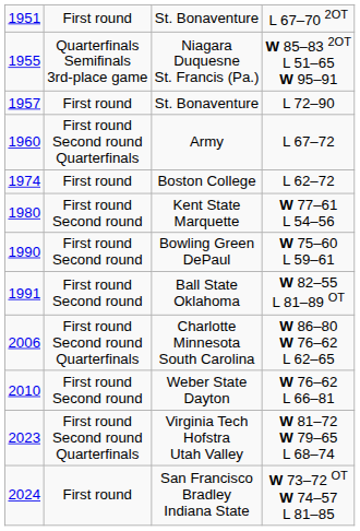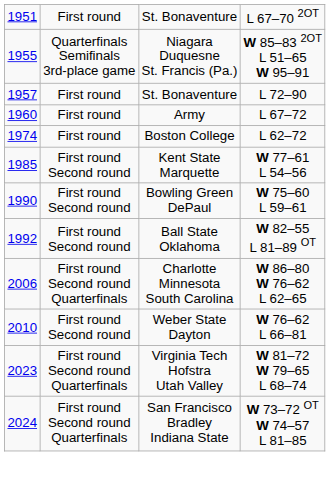 <table class="wikitable">
 <tr align="center">
 <td><a href='#'>1951</a></td>
 <td>First round</td>
 <td>St. Bonaventure</td>
 <td>L 67–70 <sup>2OT</sup></td>
 </tr>
 <tr align="center">
 <td><a href='#'>1955</a></td>
 <td>Quarterfinals<br>Semifinals<br>3rd-place game</td>
 <td>Niagara<br>Duquesne<br>St. Francis (Pa.)</td>
 <td><strong>W</strong> 85–83 <sup>2OT</sup><br>L 51–65<br><strong>W</strong> 95–91</td>
 </tr>
 <tr align="center">
 <td><a href='#'>1957</a></td>
 <td>First round</td>
 <td>St. Bonaventure</td>
 <td>L 72–90</td>
 </tr>
 <tr align="center">
 <td><a href='#'>1960</a></td>
-<td>First round<br>Second round<br>Quarterfinals</td>
+<td>First round</td>
 <td>Army</td>
 <td>L 67–72</td>
 </tr>
 <tr align="center">
 <td><a href='#'>1974</a></td>
 <td>First round</td>
 <td>Boston College</td>
 <td>L 62–72</td>
 </tr>
 <tr align="center">
-<td><a href='#'>1980</a></td>
+<td><a href='#'>1985</a></td>
 <td>First round<br>Second round</td>
 <td>Kent State<br>Marquette</td>
 <td><strong>W</strong> 77–61<br>L 54–56</td>
 </tr>
 <tr align="center">
 <td><a href='#'>1990</a></td>
 <td>First round<br>Second round</td>
 <td>Bowling Green<br>DePaul</td>
 <td><strong>W</strong> 75–60<br>L 59–61</td>
 </tr>
 <tr align="center">
-<td><a href='#'>1991</a></td>
+<td><a href='#'>1992</a></td>
 <td>First round<br>Second round</td>
 <td>Ball State<br>Oklahoma</td>
 <td><strong>W</strong> 82–55<br>L 81–89 <sup>OT</sup></td>
 </tr>
 <tr align="center">
 <td><a href='#'>2006</a></td>
 <td>First round<br>Second round<br>Quarterfinals</td>
 <td>Charlotte<br>Minnesota<br>South Carolina</td>
 <td><strong>W</strong> 86–80<br><strong>W</strong> 76–62<br>L 62–65</td>
 </tr>
 <tr align="center">
 <td><a href='#'>2010</a></td>
 <td>First round<br>Second round</td>
 <td>Weber State<br>Dayton</td>
 <td><strong>W</strong> 76–62<br>L 66–81</td>
 </tr>
 <tr align="center">
 <td><a href='#'>2023</a></td>
 <td>First round<br>Second round<br>Quarterfinals</td>
 <td>Virginia Tech<br>Hofstra<br> Utah Valley</td>
 <td><strong>W</strong> 81–72<br><strong>W</strong> 79–65<br>L 68–74</td>
 </tr>
 <tr align="center">
 <td><a href='#'>2024</a></td>
-<td>First round</td>
+<td>First round<br>Second round<br>Quarterfinals</td>
 <td>San Francisco<br>Bradley<br>Indiana State</td>
 <td><strong>W</strong> 73–72 <sup>OT</sup><br> <strong>W</strong> 74–57<br> L 81–85</td>
 </tr>
 </table>
